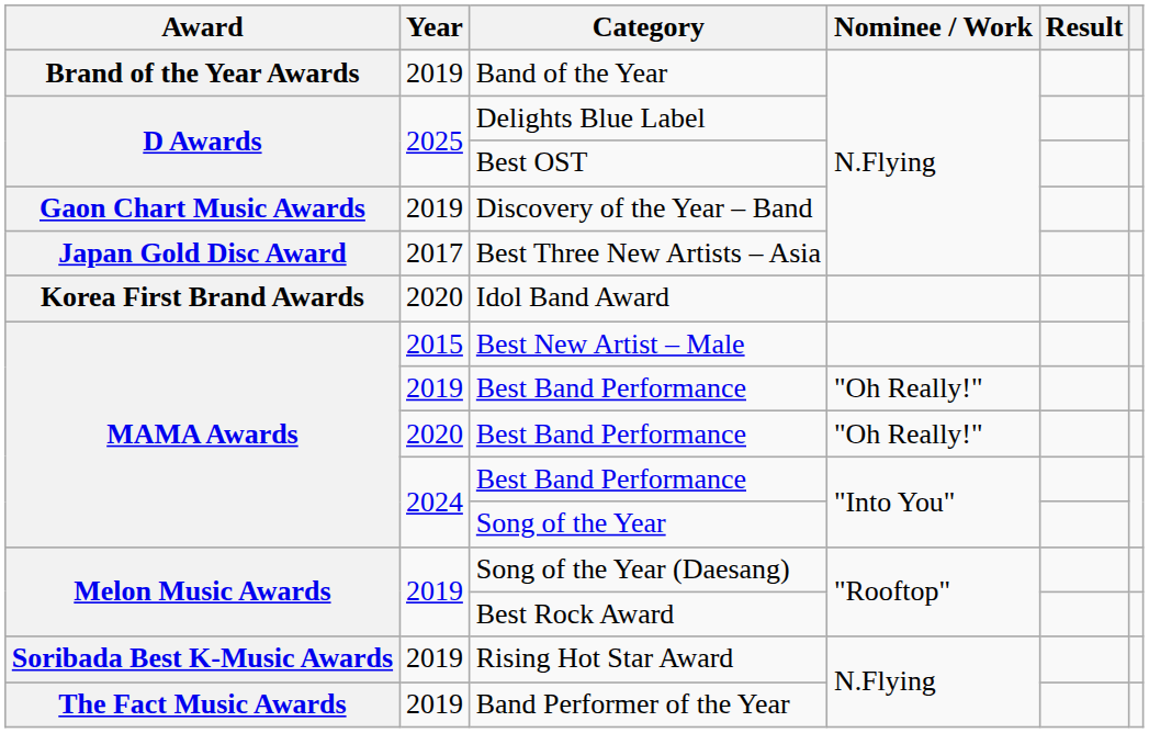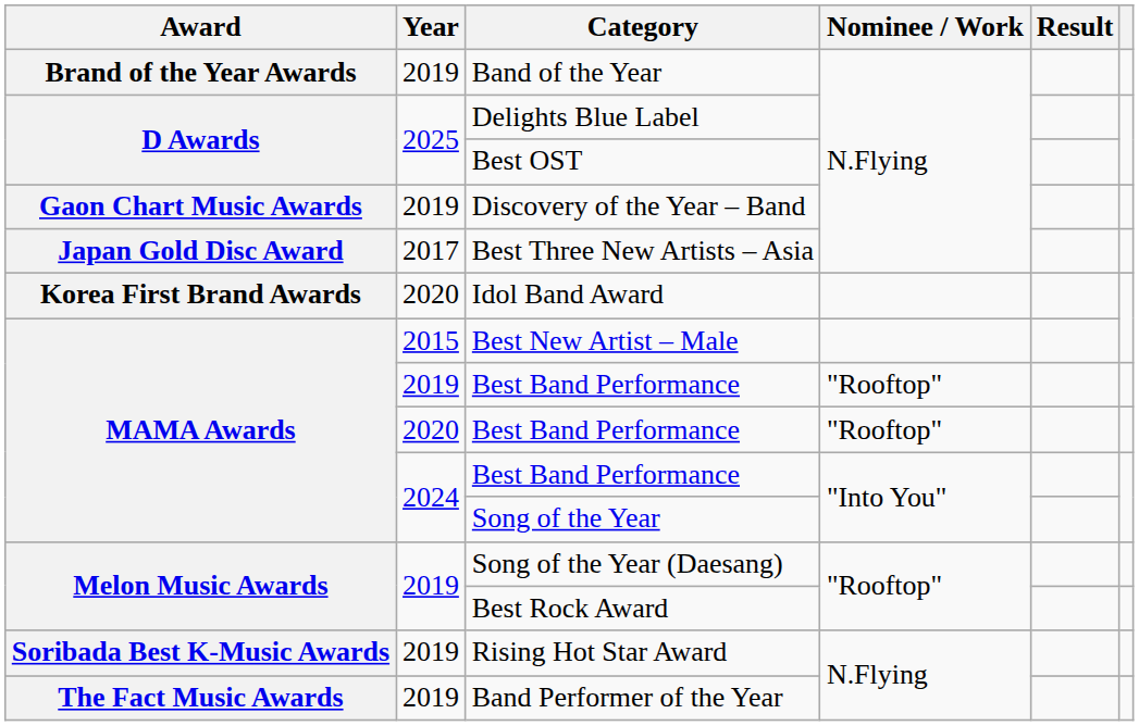 <table class="wikitable sortable plainrowheaders">
 <tr>
 <th scope="col">Award</th>
 <th scope="col">Year</th>
 <th scope="col">Category</th>
 <th scope="col">Nominee / Work</th>
 <th scope="col">Result</th>
 <th scope="col" class="unsortable"></th>
 </tr>
 <tr>
 <th scope="row">Brand of the Year Awards</th>
 <td style="text-align:center">2019</td>
 <td>Band of the Year</td>
 <td rowspan="5">N.Flying</td>
 <td></td>
 <td style="text-align:center"></td>
 </tr>
 <tr>
 <th scope="row" rowspan="2"><a href='#'>D Awards</a></th>
 <td rowspan="2"><a href='#'>2025</a></td>
 <td>Delights Blue Label</td>
 <td></td>
 <td rowspan="2" style="text-align:center"></td>
 </tr>
 <tr>
 <td>Best OST</td>
 <td></td>
 </tr>
 <tr>
 <th scope="row"><a href='#'>Gaon Chart Music Awards</a></th>
 <td style="text-align:center">2019</td>
 <td>Discovery of the Year – Band</td>
 <td></td>
 <td style="text-align:center"></td>
 </tr>
 <tr>
 <th scope="row"><a href='#'>Japan Gold Disc Award</a></th>
 <td style="text-align:center">2017</td>
 <td>Best Three New Artists – Asia</td>
 <td></td>
 <td style="text-align:center"></td>
 </tr>
 <tr>
 <th scope="row">Korea First Brand Awards</th>
 <td style="text-align:center">2020</td>
 <td>Idol Band Award</td>
 <td></td>
 <td style="text-align:center"></td>
 </tr>
 <tr>
 <th scope="row" rowspan="5"><a href='#'>MAMA Awards</a></th>
 <td style="text-align:center"><a href='#'>2015</a></td>
 <td><a href='#'>Best New Artist – Male</a></td>
 <td></td>
 <td style="text-align:center"></td>
 </tr>
 <tr>
 <td style="text-align:center"><a href='#'>2019</a></td>
 <td><a href='#'>Best Band Performance</a></td>
-<td>"Oh Really!"</td>
+<td>"Rooftop"</td>
 <td></td>
 <td style="text-align:center"></td>
 </tr>
 <tr>
 <td style="text-align:center"><a href='#'>2020</a></td>
 <td><a href='#'>Best Band Performance</a></td>
-<td>"Oh Really!"</td>
+<td>"Rooftop"</td>
 <td></td>
 <td style="text-align:center"></td>
 </tr>
 <tr>
 <td rowspan="2" style="text-align:center"><a href='#'>2024</a></td>
 <td><a href='#'>Best Band Performance</a></td>
 <td rowspan="2">"Into You"</td>
 <td></td>
 <td rowspan="2" style="text-align:center"></td>
 </tr>
 <tr>
 <td><a href='#'>Song of the Year</a></td>
 <td></td>
 </tr>
 <tr>
 <th scope="row" rowspan="2"><a href='#'>Melon Music Awards</a></th>
 <td style="text-align:center" rowspan="2"><a href='#'>2019</a></td>
 <td>Song of the Year (Daesang)</td>
 <td rowspan="2">"Rooftop"</td>
 <td></td>
 <td style="text-align:center"></td>
 </tr>
 <tr>
 <td>Best Rock Award</td>
 <td></td>
 <td style="text-align:center"></td>
 </tr>
 <tr>
 <th scope="row"><a href='#'>Soribada Best K-Music Awards</a></th>
 <td style="text-align:center">2019</td>
 <td>Rising Hot Star Award</td>
 <td rowspan="2">N.Flying</td>
 <td></td>
 <td style="text-align:center"></td>
 </tr>
 <tr>
 <th scope="row"><a href='#'>The Fact Music Awards</a></th>
 <td style="text-align:center">2019</td>
 <td>Band Performer of the Year</td>
 <td></td>
 <td style="text-align:center"></td>
 </tr>
 </table>
